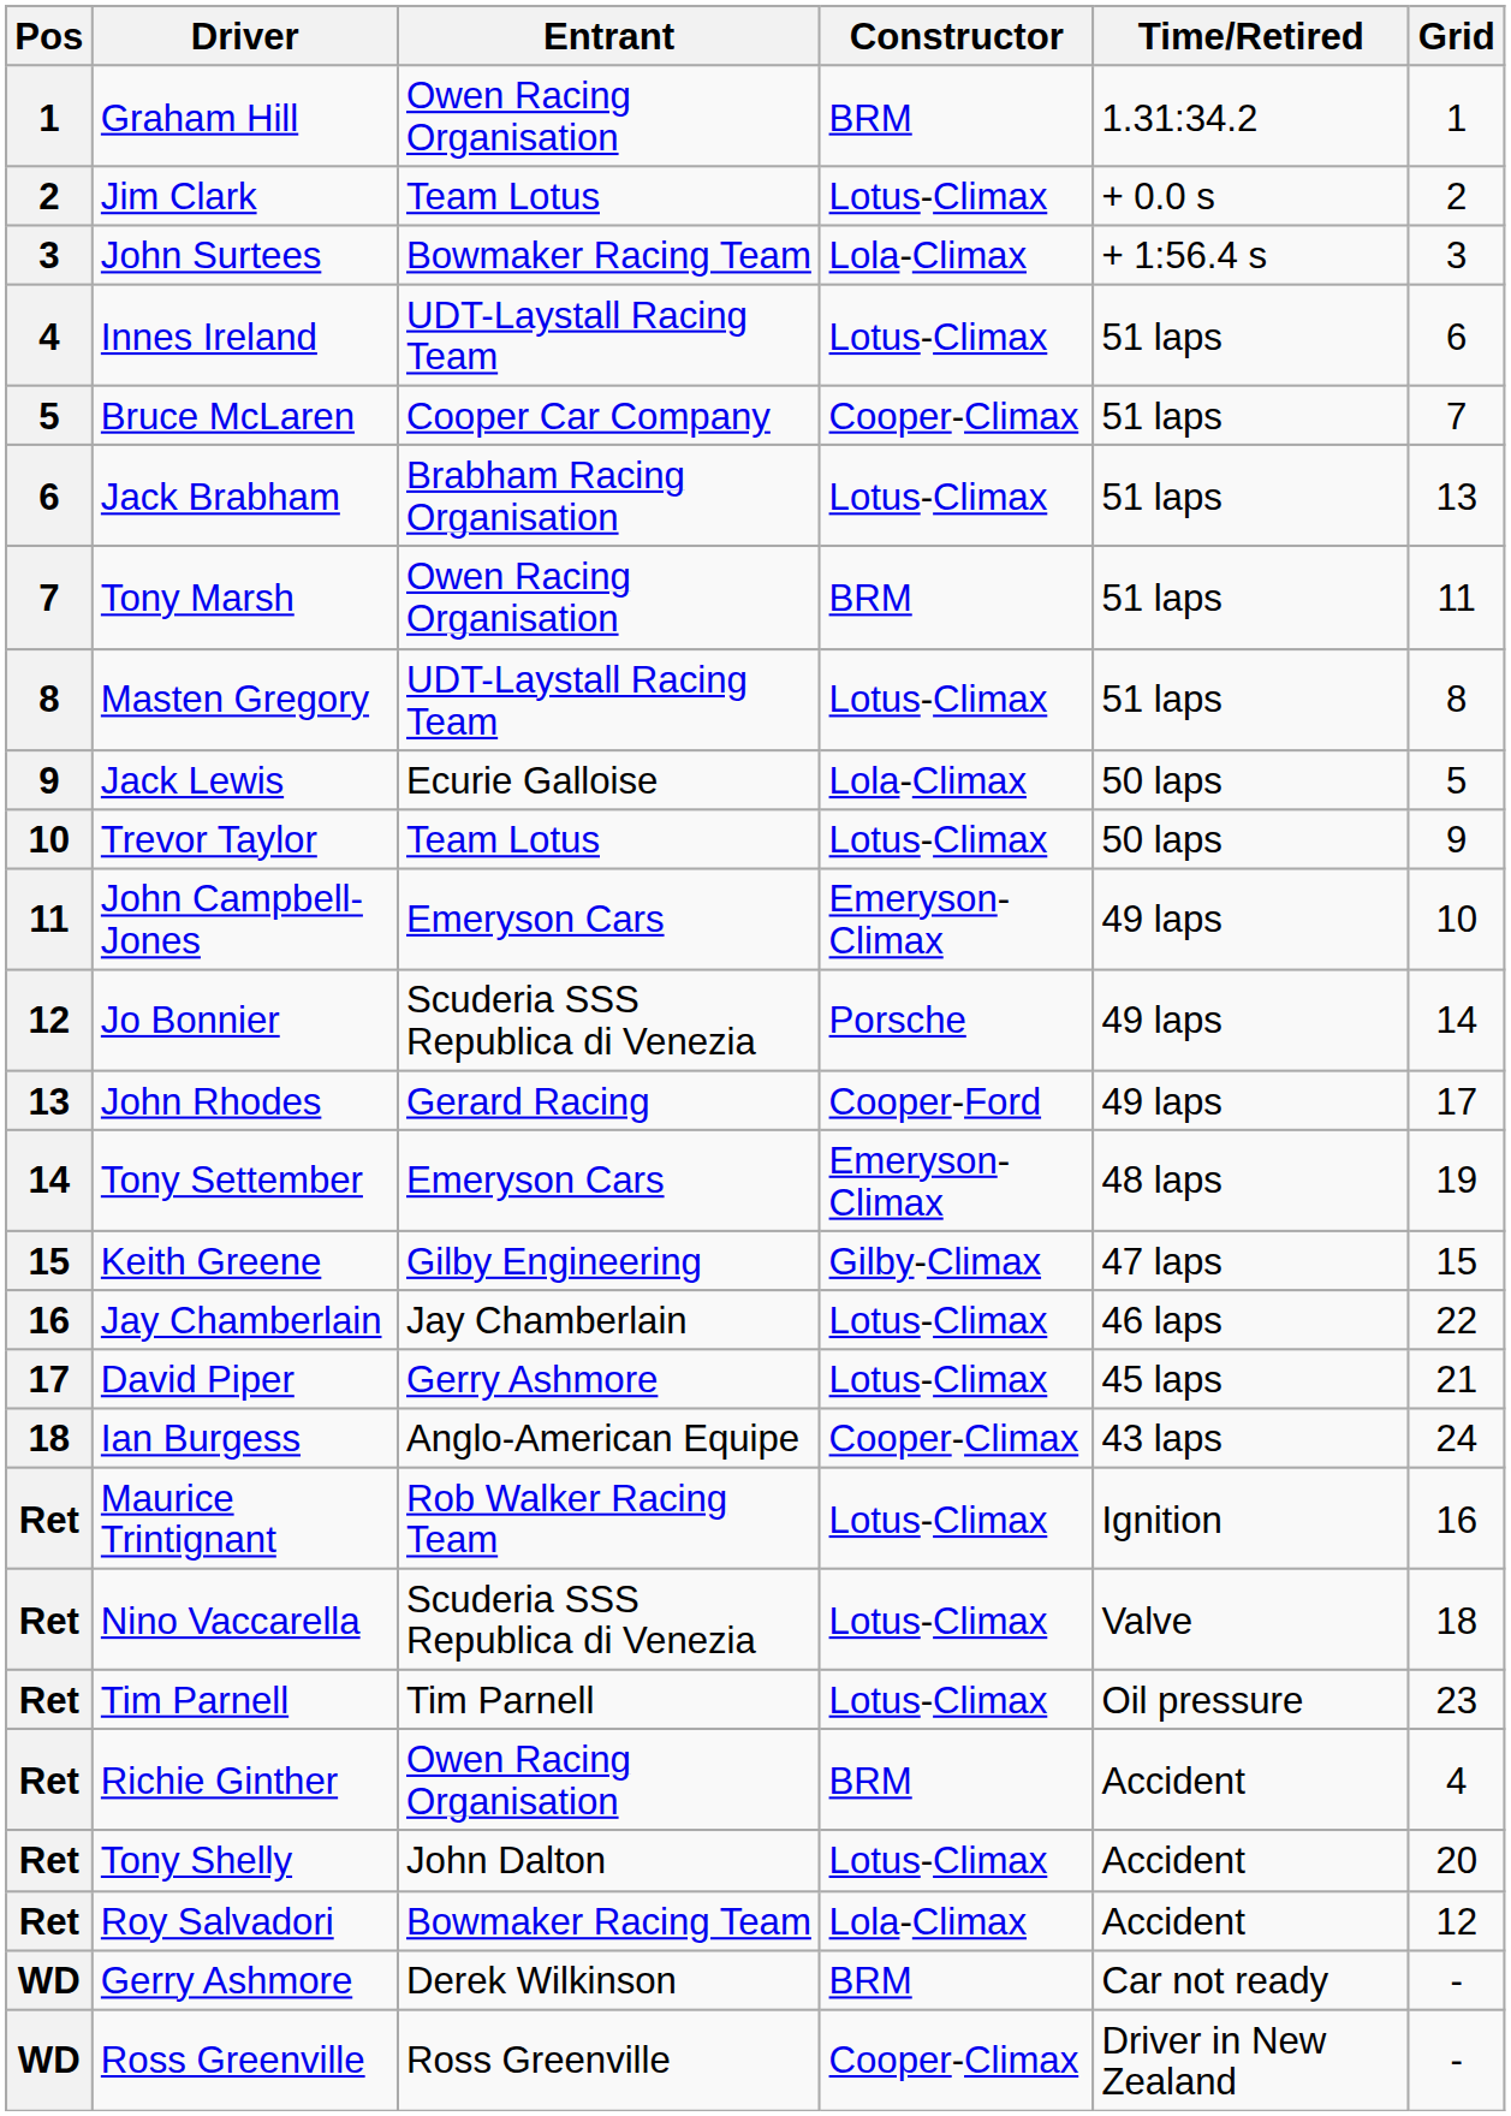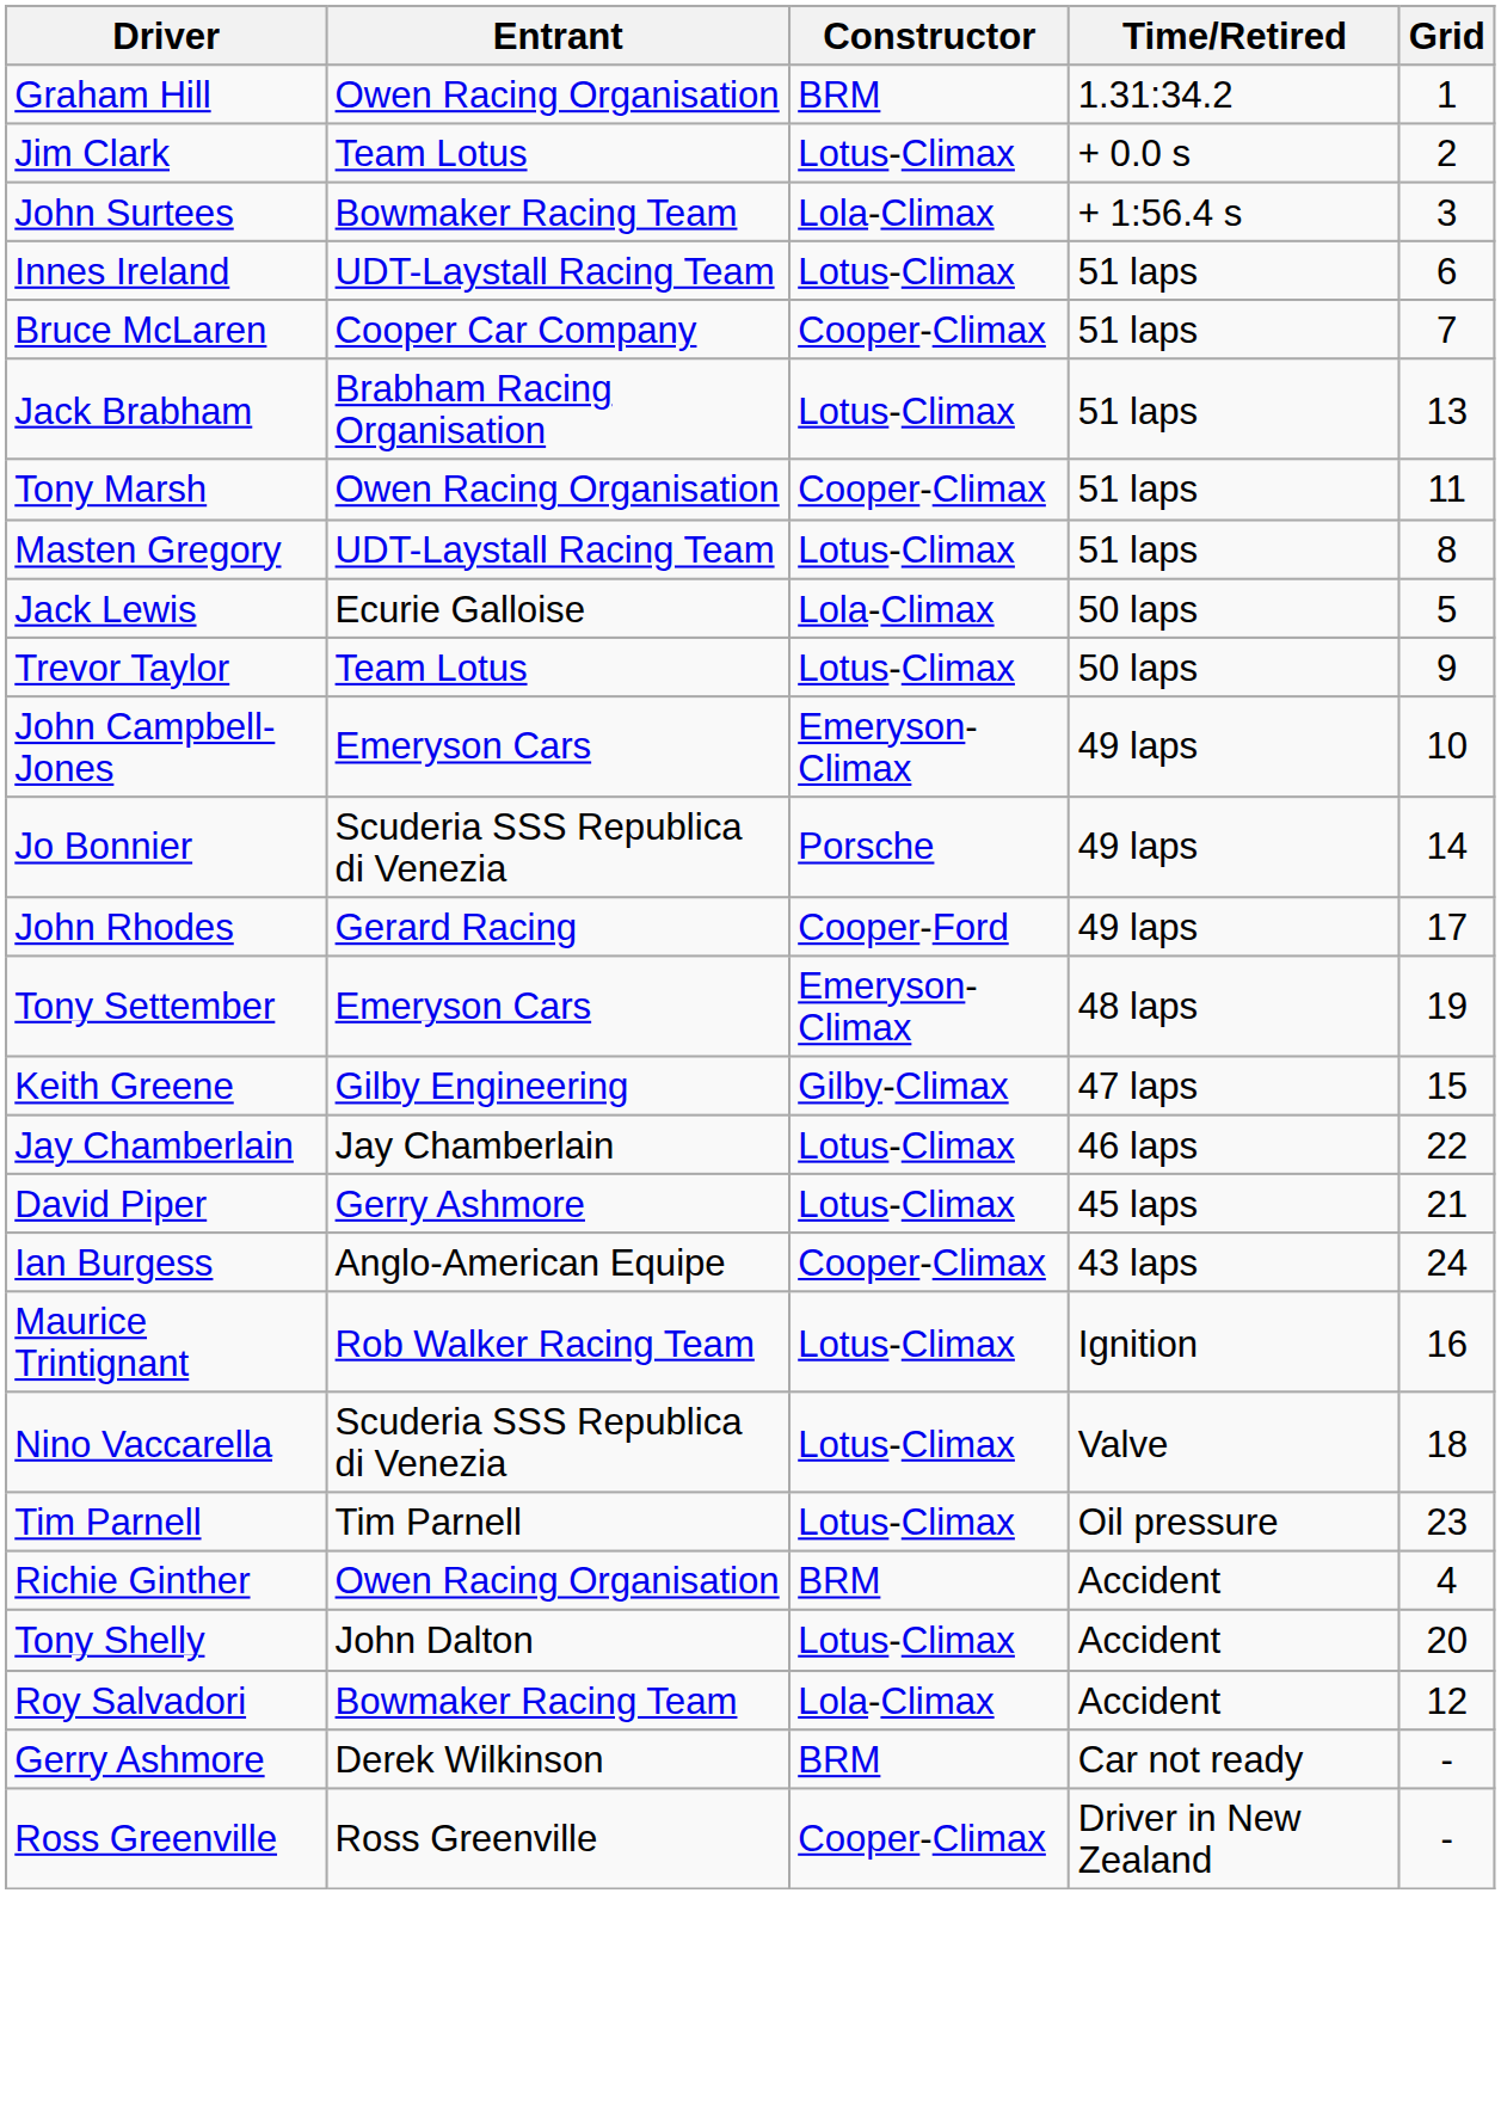 <table class="wikitable" style="font-size: 95%;">
 <tr>
-<th>Pos</th>
 <th>Driver</th>
 <th>Entrant</th>
 <th>Constructor</th>
 <th>Time/Retired</th>
 <th>Grid</th>
 </tr>
 <tr>
-<th>1</th>
 <td> <a href='#'>Graham Hill</a></td>
 <td><a href='#'>Owen Racing Organisation</a></td>
 <td><a href='#'>BRM</a></td>
 <td>1.31:34.2</td>
 <td style="text-align:center">1</td>
 </tr>
 <tr>
-<th>2</th>
 <td> <a href='#'>Jim Clark</a></td>
 <td><a href='#'>Team Lotus</a></td>
 <td><a href='#'>Lotus</a>-<a href='#'>Climax</a></td>
 <td>+ 0.0 s</td>
 <td style="text-align:center">2</td>
 </tr>
 <tr>
-<th>3</th>
 <td> <a href='#'>John Surtees</a></td>
 <td><a href='#'>Bowmaker Racing Team</a></td>
 <td><a href='#'>Lola</a>-<a href='#'>Climax</a></td>
 <td>+ 1:56.4 s</td>
 <td style="text-align:center">3</td>
 </tr>
 <tr>
-<th>4</th>
 <td> <a href='#'>Innes Ireland</a></td>
 <td><a href='#'>UDT-Laystall Racing Team</a></td>
 <td><a href='#'>Lotus</a>-<a href='#'>Climax</a></td>
 <td>51 laps</td>
 <td style="text-align:center">6</td>
 </tr>
 <tr>
-<th>5</th>
 <td> <a href='#'>Bruce McLaren</a></td>
 <td><a href='#'>Cooper Car Company</a></td>
 <td><a href='#'>Cooper</a>-<a href='#'>Climax</a></td>
 <td>51 laps</td>
 <td style="text-align:center">7</td>
 </tr>
 <tr>
-<th>6</th>
 <td> <a href='#'>Jack Brabham</a></td>
 <td><a href='#'>Brabham Racing Organisation</a></td>
 <td><a href='#'>Lotus</a>-<a href='#'>Climax</a></td>
 <td>51 laps</td>
 <td style="text-align:center">13</td>
 </tr>
 <tr>
-<th>7</th>
 <td> <a href='#'>Tony Marsh</a></td>
 <td><a href='#'>Owen Racing Organisation</a></td>
-<td><a href='#'>BRM</a></td>
+<td><a href='#'>Cooper</a>-<a href='#'>Climax</a></td>
 <td>51 laps</td>
 <td style="text-align:center">11</td>
 </tr>
 <tr>
-<th>8</th>
 <td> <a href='#'>Masten Gregory</a></td>
 <td><a href='#'>UDT-Laystall Racing Team</a></td>
 <td><a href='#'>Lotus</a>-<a href='#'>Climax</a></td>
 <td>51 laps</td>
 <td style="text-align:center">8</td>
 </tr>
 <tr>
-<th>9</th>
 <td> <a href='#'>Jack Lewis</a></td>
 <td>Ecurie Galloise</td>
 <td><a href='#'>Lola</a>-<a href='#'>Climax</a></td>
 <td>50 laps</td>
 <td style="text-align:center">5</td>
 </tr>
 <tr>
-<th>10</th>
 <td> <a href='#'>Trevor Taylor</a></td>
 <td><a href='#'>Team Lotus</a></td>
 <td><a href='#'>Lotus</a>-<a href='#'>Climax</a></td>
 <td>50 laps</td>
 <td style="text-align:center">9</td>
 </tr>
 <tr>
-<th>11</th>
 <td> <a href='#'>John Campbell-Jones</a></td>
 <td><a href='#'>Emeryson Cars</a></td>
 <td><a href='#'>Emeryson</a>-<a href='#'>Climax</a></td>
 <td>49 laps</td>
 <td style="text-align:center">10</td>
 </tr>
 <tr>
-<th>12</th>
 <td> <a href='#'>Jo Bonnier</a></td>
 <td>Scuderia SSS Republica di Venezia</td>
 <td><a href='#'>Porsche</a></td>
 <td>49 laps</td>
 <td style="text-align:center">14</td>
 </tr>
 <tr>
-<th>13</th>
 <td> <a href='#'>John Rhodes</a></td>
 <td><a href='#'>Gerard Racing</a></td>
 <td><a href='#'>Cooper</a>-<a href='#'>Ford</a></td>
 <td>49 laps</td>
 <td style="text-align:center">17</td>
 </tr>
 <tr>
-<th>14</th>
 <td> <a href='#'>Tony Settember</a></td>
 <td><a href='#'>Emeryson Cars</a></td>
 <td><a href='#'>Emeryson</a>-<a href='#'>Climax</a></td>
 <td>48 laps</td>
 <td style="text-align:center">19</td>
 </tr>
 <tr>
-<th>15</th>
 <td> <a href='#'>Keith Greene</a></td>
 <td><a href='#'>Gilby Engineering</a></td>
 <td><a href='#'>Gilby</a>-<a href='#'>Climax</a></td>
 <td>47 laps</td>
 <td style="text-align:center">15</td>
 </tr>
 <tr>
-<th>16</th>
 <td> <a href='#'>Jay Chamberlain</a></td>
 <td>Jay Chamberlain</td>
 <td><a href='#'>Lotus</a>-<a href='#'>Climax</a></td>
 <td>46 laps</td>
 <td style="text-align:center">22</td>
 </tr>
 <tr>
-<th>17</th>
 <td> <a href='#'>David Piper</a></td>
 <td><a href='#'>Gerry Ashmore</a></td>
 <td><a href='#'>Lotus</a>-<a href='#'>Climax</a></td>
 <td>45 laps</td>
 <td style="text-align:center">21</td>
 </tr>
 <tr>
-<th>18</th>
 <td> <a href='#'>Ian Burgess</a></td>
 <td>Anglo-American Equipe</td>
 <td><a href='#'>Cooper</a>-<a href='#'>Climax</a></td>
 <td>43 laps</td>
 <td style="text-align:center">24</td>
 </tr>
 <tr>
-<th>Ret</th>
 <td> <a href='#'>Maurice Trintignant</a></td>
 <td><a href='#'>Rob Walker Racing Team</a></td>
 <td><a href='#'>Lotus</a>-<a href='#'>Climax</a></td>
 <td>Ignition</td>
 <td style="text-align:center">16</td>
 </tr>
 <tr>
-<th>Ret</th>
 <td> <a href='#'>Nino Vaccarella</a></td>
 <td>Scuderia SSS Republica di Venezia</td>
 <td><a href='#'>Lotus</a>-<a href='#'>Climax</a></td>
 <td>Valve</td>
 <td style="text-align:center">18</td>
 </tr>
 <tr>
-<th>Ret</th>
 <td> <a href='#'>Tim Parnell</a></td>
 <td>Tim Parnell</td>
 <td><a href='#'>Lotus</a>-<a href='#'>Climax</a></td>
 <td>Oil pressure</td>
 <td style="text-align:center">23</td>
 </tr>
 <tr>
-<th>Ret</th>
 <td> <a href='#'>Richie Ginther</a></td>
 <td><a href='#'>Owen Racing Organisation</a></td>
 <td><a href='#'>BRM</a></td>
 <td>Accident</td>
 <td style="text-align:center">4</td>
 </tr>
 <tr>
-<th>Ret</th>
 <td> <a href='#'>Tony Shelly</a></td>
 <td>John Dalton</td>
 <td><a href='#'>Lotus</a>-<a href='#'>Climax</a></td>
 <td>Accident</td>
 <td style="text-align:center">20</td>
 </tr>
 <tr>
-<th>Ret</th>
 <td> <a href='#'>Roy Salvadori</a></td>
 <td><a href='#'>Bowmaker Racing Team</a></td>
 <td><a href='#'>Lola</a>-<a href='#'>Climax</a></td>
 <td>Accident</td>
 <td style="text-align:center">12</td>
 </tr>
 <tr>
-<th>WD</th>
 <td> <a href='#'>Gerry Ashmore</a></td>
 <td>Derek Wilkinson</td>
 <td><a href='#'>BRM</a></td>
 <td>Car not ready</td>
 <td style="text-align:center">-</td>
 </tr>
 <tr>
-<th>WD</th>
 <td> <a href='#'>Ross Greenville</a></td>
 <td>Ross Greenville</td>
 <td><a href='#'>Cooper</a>-<a href='#'>Climax</a></td>
 <td>Driver in New Zealand</td>
 <td style="text-align:center">-</td>
 </tr>
 </table>
